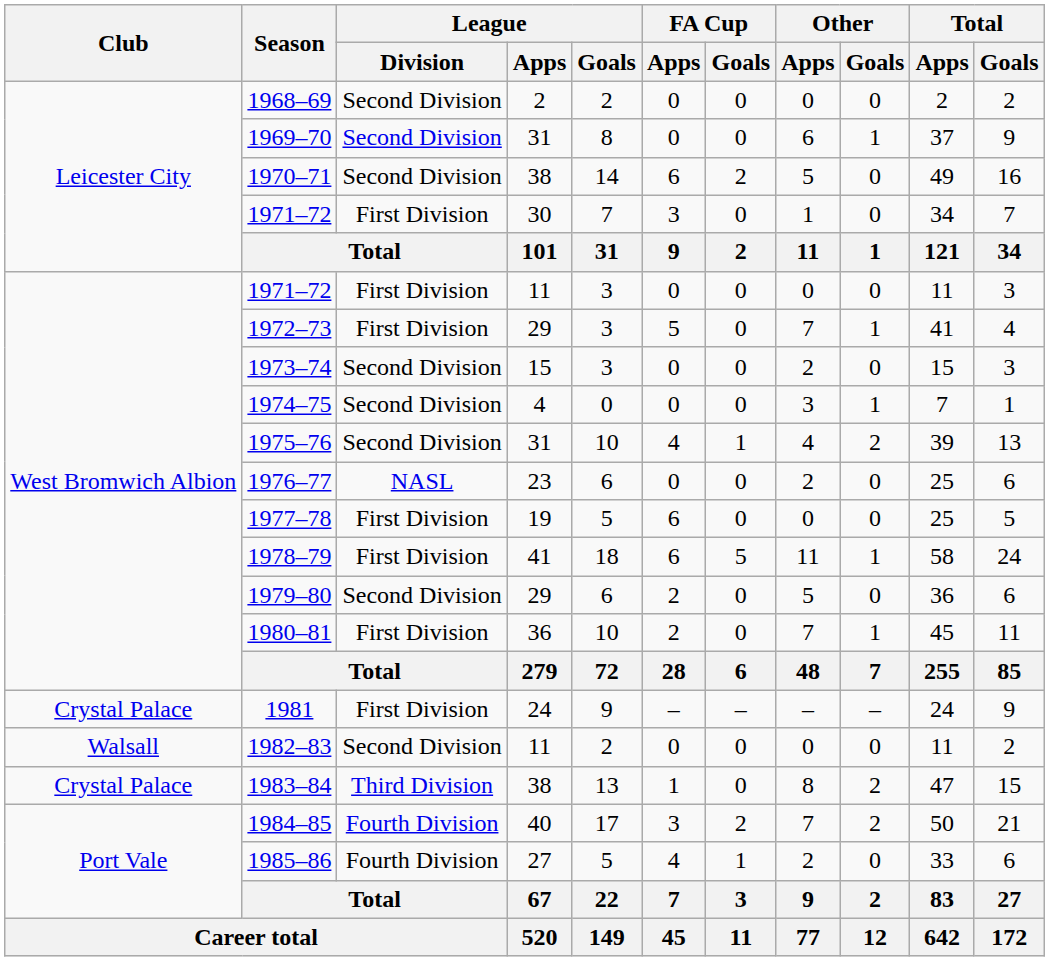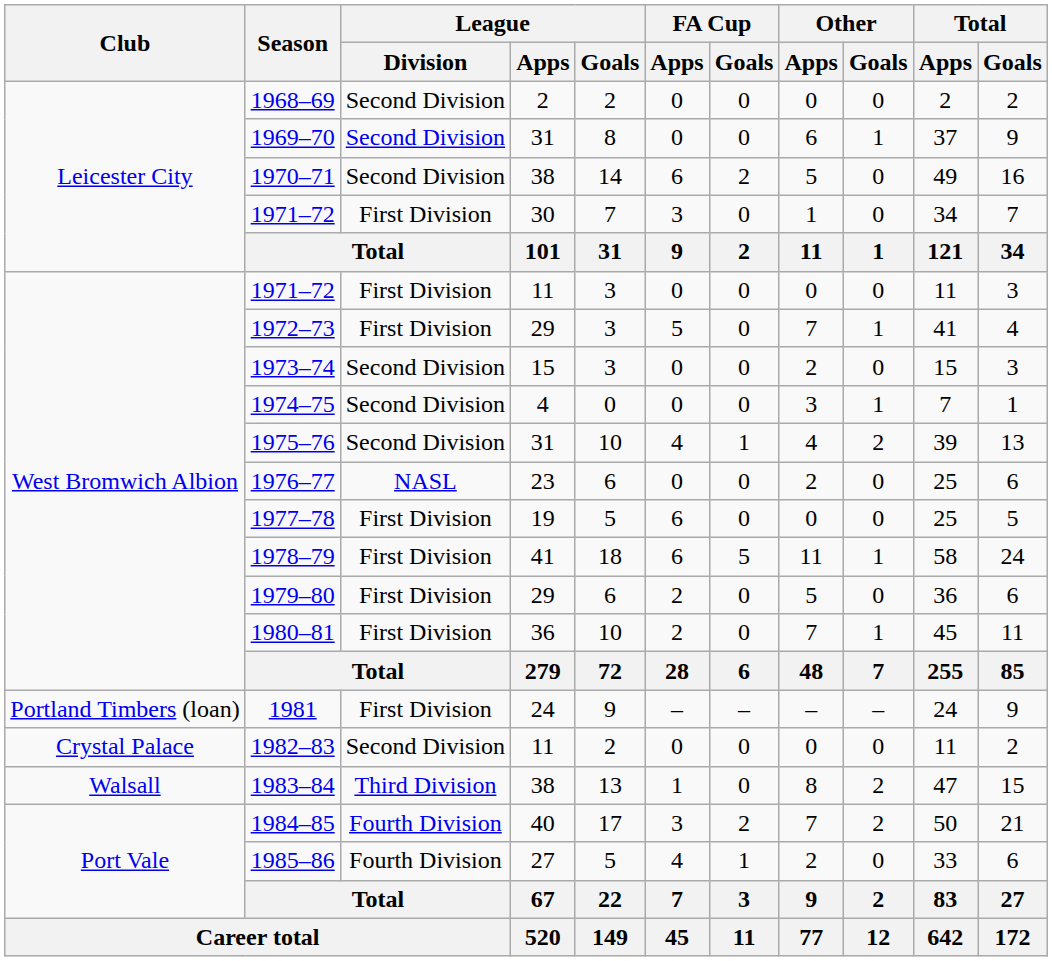 <table class="wikitable" style="text-align: center;">
 <tr>
 <th rowspan="2">Club</th>
 <th rowspan="2">Season</th>
 <th colspan="3">League</th>
 <th colspan="2">FA Cup</th>
 <th colspan="2">Other</th>
 <th colspan="2">Total</th>
 </tr>
 <tr>
 <th>Division</th>
 <th>Apps</th>
 <th>Goals</th>
 <th>Apps</th>
 <th>Goals</th>
 <th>Apps</th>
 <th>Goals</th>
 <th>Apps</th>
 <th>Goals</th>
 </tr>
 <tr>
 <td rowspan="5"><a href='#'>Leicester City</a></td>
 <td><a href='#'>1968–69</a></td>
 <td>Second Division</td>
 <td>2</td>
 <td>2</td>
 <td>0</td>
 <td>0</td>
 <td>0</td>
 <td>0</td>
 <td>2</td>
 <td>2</td>
 </tr>
 <tr>
 <td><a href='#'>1969–70</a></td>
 <td><a href='#'>Second Division</a></td>
 <td>31</td>
 <td>8</td>
 <td>0</td>
 <td>0</td>
 <td>6</td>
 <td>1</td>
 <td>37</td>
 <td>9</td>
 </tr>
 <tr>
 <td><a href='#'>1970–71</a></td>
 <td>Second Division</td>
 <td>38</td>
 <td>14</td>
 <td>6</td>
 <td>2</td>
 <td>5</td>
 <td>0</td>
 <td>49</td>
 <td>16</td>
 </tr>
 <tr>
 <td><a href='#'>1971–72</a></td>
 <td>First Division</td>
 <td>30</td>
 <td>7</td>
 <td>3</td>
 <td>0</td>
 <td>1</td>
 <td>0</td>
 <td>34</td>
 <td>7</td>
 </tr>
 <tr>
 <th colspan="2">Total</th>
 <th>101</th>
 <th>31</th>
 <th>9</th>
 <th>2</th>
 <th>11</th>
 <th>1</th>
 <th>121</th>
 <th>34</th>
 </tr>
 <tr>
 <td rowspan="11"><a href='#'>West Bromwich Albion</a></td>
 <td><a href='#'>1971–72</a></td>
 <td>First Division</td>
 <td>11</td>
 <td>3</td>
 <td>0</td>
 <td>0</td>
 <td>0</td>
 <td>0</td>
 <td>11</td>
 <td>3</td>
 </tr>
 <tr>
 <td><a href='#'>1972–73</a></td>
 <td>First Division</td>
 <td>29</td>
 <td>3</td>
 <td>5</td>
 <td>0</td>
 <td>7</td>
 <td>1</td>
 <td>41</td>
 <td>4</td>
 </tr>
 <tr>
 <td><a href='#'>1973–74</a></td>
 <td>Second Division</td>
 <td>15</td>
 <td>3</td>
 <td>0</td>
 <td>0</td>
 <td>2</td>
 <td>0</td>
 <td>15</td>
 <td>3</td>
 </tr>
 <tr>
 <td><a href='#'>1974–75</a></td>
 <td>Second Division</td>
 <td>4</td>
 <td>0</td>
 <td>0</td>
 <td>0</td>
 <td>3</td>
 <td>1</td>
 <td>7</td>
 <td>1</td>
 </tr>
 <tr>
 <td><a href='#'>1975–76</a></td>
 <td>Second Division</td>
 <td>31</td>
 <td>10</td>
 <td>4</td>
 <td>1</td>
 <td>4</td>
 <td>2</td>
 <td>39</td>
 <td>13</td>
 </tr>
 <tr>
 <td><a href='#'>1976–77</a></td>
 <td><a href='#'>NASL</a></td>
 <td>23</td>
 <td>6</td>
 <td>0</td>
 <td>0</td>
 <td>2</td>
 <td>0</td>
 <td>25</td>
 <td>6</td>
 </tr>
 <tr>
 <td><a href='#'>1977–78</a></td>
 <td>First Division</td>
 <td>19</td>
 <td>5</td>
 <td>6</td>
 <td>0</td>
 <td>0</td>
 <td>0</td>
 <td>25</td>
 <td>5</td>
 </tr>
 <tr>
 <td><a href='#'>1978–79</a></td>
 <td>First Division</td>
 <td>41</td>
 <td>18</td>
 <td>6</td>
 <td>5</td>
 <td>11</td>
 <td>1</td>
 <td>58</td>
 <td>24</td>
 </tr>
 <tr>
 <td><a href='#'>1979–80</a></td>
-<td>Second Division</td>
+<td>First Division</td>
 <td>29</td>
 <td>6</td>
 <td>2</td>
 <td>0</td>
 <td>5</td>
 <td>0</td>
 <td>36</td>
 <td>6</td>
 </tr>
 <tr>
 <td><a href='#'>1980–81</a></td>
 <td>First Division</td>
 <td>36</td>
 <td>10</td>
 <td>2</td>
 <td>0</td>
 <td>7</td>
 <td>1</td>
 <td>45</td>
 <td>11</td>
 </tr>
 <tr>
 <th colspan="2">Total</th>
 <th>279</th>
 <th>72</th>
 <th>28</th>
 <th>6</th>
 <th>48</th>
 <th>7</th>
 <th>255</th>
 <th>85</th>
 </tr>
 <tr>
-<td><a href='#'>Crystal Palace</a></td>
+<td><a href='#'>Portland Timbers</a> (loan)</td>
 <td><a href='#'>1981</a></td>
 <td>First Division</td>
 <td>24</td>
 <td>9</td>
 <td>–</td>
 <td>–</td>
 <td>–</td>
 <td>–</td>
 <td>24</td>
 <td>9</td>
 </tr>
 <tr>
-<td><a href='#'>Walsall</a></td>
+<td><a href='#'>Crystal Palace</a></td>
 <td><a href='#'>1982–83</a></td>
 <td>Second Division</td>
 <td>11</td>
 <td>2</td>
 <td>0</td>
 <td>0</td>
 <td>0</td>
 <td>0</td>
 <td>11</td>
 <td>2</td>
 </tr>
 <tr>
-<td><a href='#'>Crystal Palace</a></td>
+<td><a href='#'>Walsall</a></td>
 <td><a href='#'>1983–84</a></td>
 <td><a href='#'>Third Division</a></td>
 <td>38</td>
 <td>13</td>
 <td>1</td>
 <td>0</td>
 <td>8</td>
 <td>2</td>
 <td>47</td>
 <td>15</td>
 </tr>
 <tr>
 <td rowspan="3"><a href='#'>Port Vale</a></td>
 <td><a href='#'>1984–85</a></td>
 <td><a href='#'>Fourth Division</a></td>
 <td>40</td>
 <td>17</td>
 <td>3</td>
 <td>2</td>
 <td>7</td>
 <td>2</td>
 <td>50</td>
 <td>21</td>
 </tr>
 <tr>
 <td><a href='#'>1985–86</a></td>
 <td>Fourth Division</td>
 <td>27</td>
 <td>5</td>
 <td>4</td>
 <td>1</td>
 <td>2</td>
 <td>0</td>
 <td>33</td>
 <td>6</td>
 </tr>
 <tr>
 <th colspan="2">Total</th>
 <th>67</th>
 <th>22</th>
 <th>7</th>
 <th>3</th>
 <th>9</th>
 <th>2</th>
 <th>83</th>
 <th>27</th>
 </tr>
 <tr>
 <th colspan="3">Career total</th>
 <th>520</th>
 <th>149</th>
 <th>45</th>
 <th>11</th>
 <th>77</th>
 <th>12</th>
 <th>642</th>
 <th>172</th>
 </tr>
 </table>
